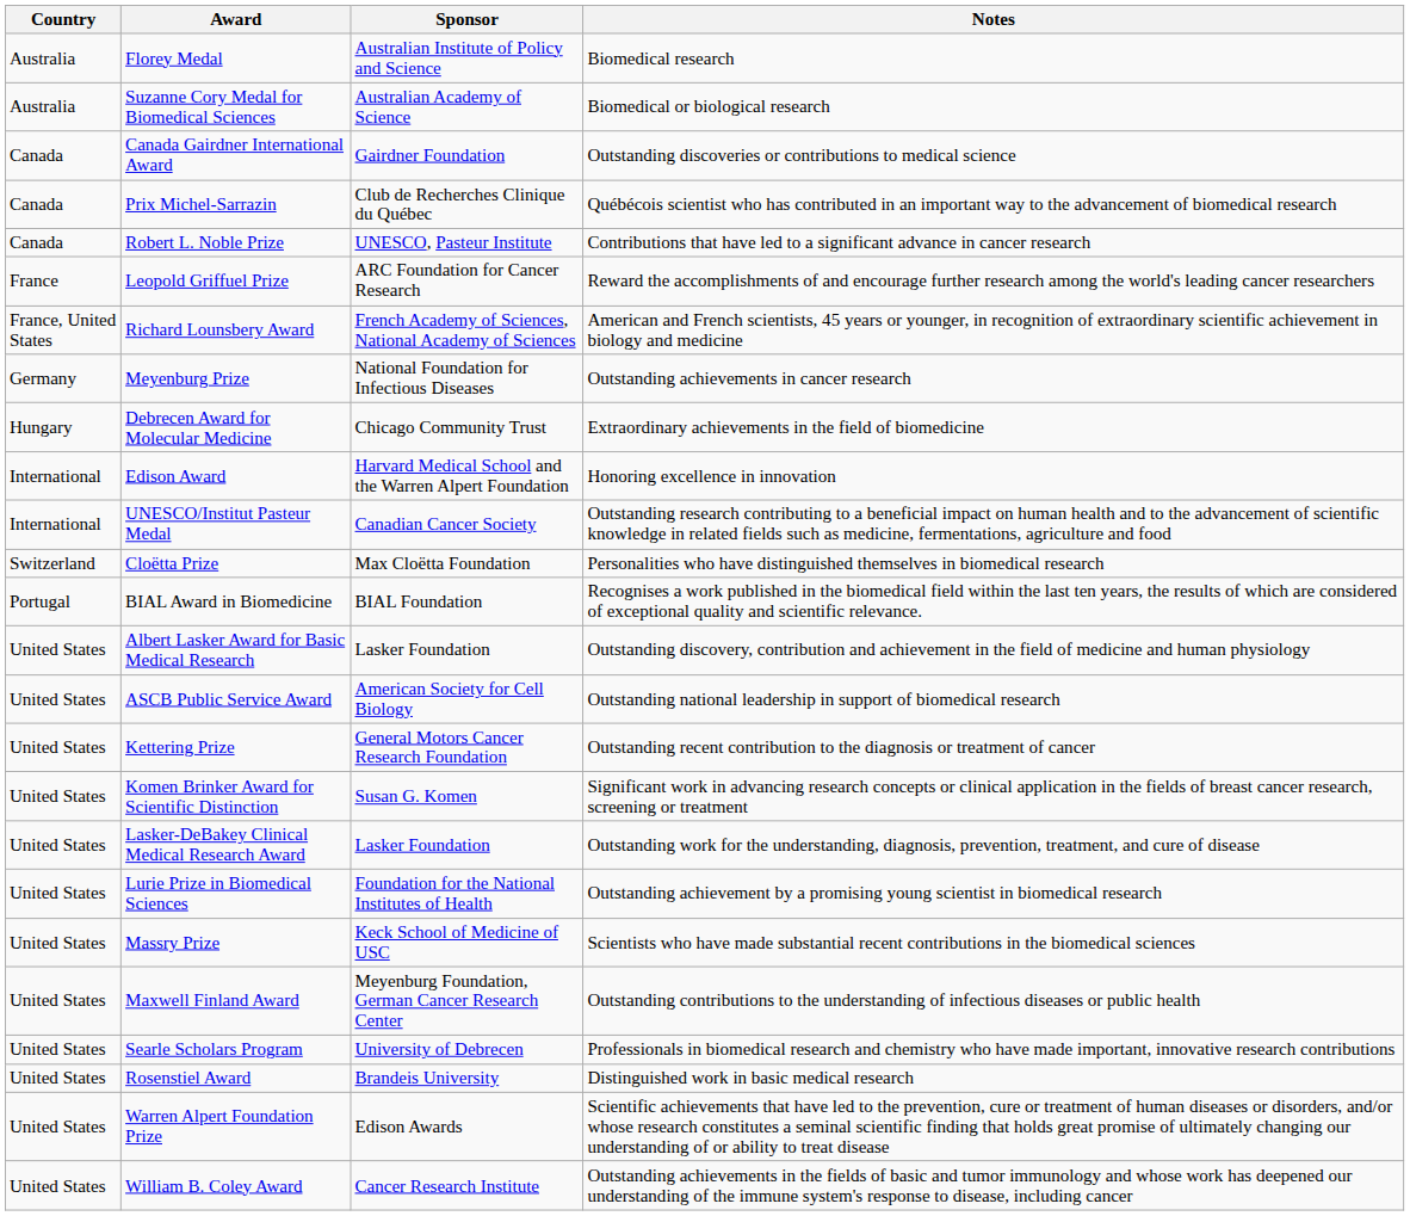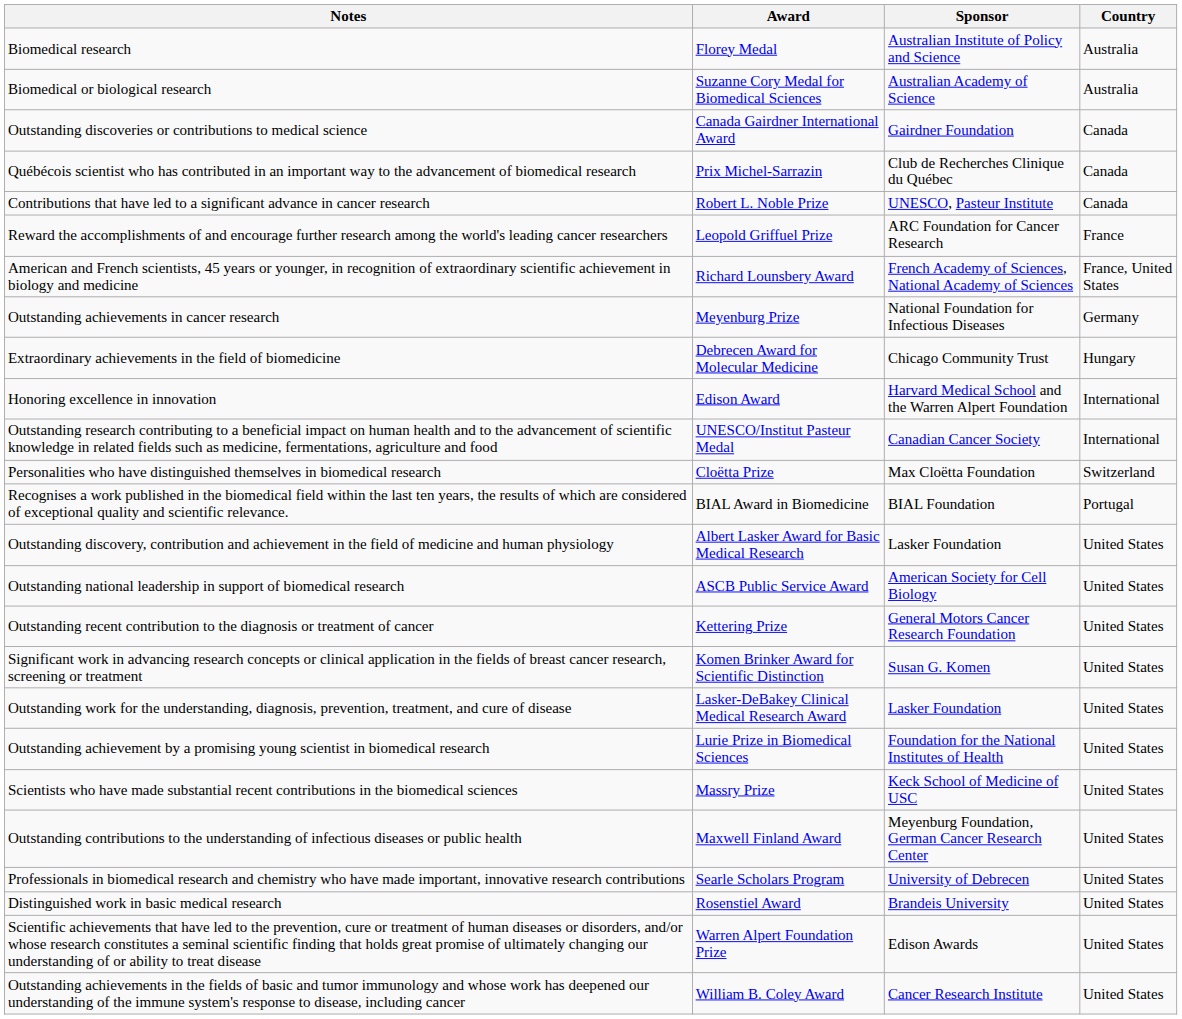 <table Class="wikitable sortable">
 <tr>
-<th style="width:6em;">Country</th>
+<th>Notes</th>
 <th>Award</th>
 <th>Sponsor</th>
-<th>Notes</th>
+<th style="width:6em;">Country</th>
 </tr>
 <tr>
-<td>Australia</td>
+<td>Biomedical research</td>
 <td><a href='#'>Florey Medal</a></td>
 <td><a href='#'>Australian Institute of Policy and Science</a></td>
-<td>Biomedical research</td>
+<td>Australia</td>
 </tr>
 <tr>
-<td>Australia</td>
+<td>Biomedical or biological research </td>
 <td><a href='#'>Suzanne Cory Medal for Biomedical Sciences</a></td>
 <td><a href='#'>Australian Academy of Science</a></td>
-<td>Biomedical or biological research </td>
+<td>Australia</td>
 </tr>
 <tr>
-<td>Canada</td>
+<td>Outstanding discoveries or contributions to medical science</td>
 <td><a href='#'>Canada Gairdner International Award</a></td>
 <td><a href='#'>Gairdner Foundation</a></td>
-<td>Outstanding discoveries or contributions to medical science</td>
+<td>Canada</td>
 </tr>
 <tr>
-<td>Canada</td>
+<td>Québécois scientist who has contributed in an important way to the advancement of biomedical research</td>
 <td><a href='#'>Prix Michel-Sarrazin</a></td>
 <td>Club de Recherches Clinique du Québec</td>
-<td>Québécois scientist who has contributed in an important way to the advancement of biomedical research</td>
+<td>Canada</td>
 </tr>
 <tr>
-<td>Canada</td>
+<td>Contributions that have led to a significant advance in cancer research</td>
 <td><a href='#'>Robert L. Noble Prize</a></td>
 <td><a href='#'>UNESCO</a>, <a href='#'>Pasteur Institute</a></td>
-<td>Contributions that have led to a significant advance in cancer research</td>
+<td>Canada</td>
 </tr>
 <tr>
-<td>France</td>
+<td>Reward the accomplishments of and encourage further research among the world's leading cancer researchers</td>
 <td><a href='#'>Leopold Griffuel Prize</a></td>
 <td>ARC Foundation for Cancer Research</td>
-<td>Reward the accomplishments of and encourage further research among the world's leading cancer researchers</td>
+<td>France</td>
 </tr>
 <tr>
-<td>France, United States</td>
+<td>American and French scientists, 45 years or younger, in recognition of extraordinary scientific achievement in biology and medicine</td>
 <td><a href='#'>Richard Lounsbery Award</a></td>
 <td><a href='#'>French Academy of Sciences</a>, <a href='#'>National Academy of Sciences</a></td>
-<td>American and French scientists, 45 years or younger, in recognition of extraordinary scientific achievement in biology and medicine</td>
+<td>France, United States</td>
 </tr>
 <tr>
-<td>Germany</td>
+<td>Outstanding achievements in cancer research</td>
 <td><a href='#'>Meyenburg Prize</a></td>
 <td>National Foundation for Infectious Diseases</td>
-<td>Outstanding achievements in cancer research</td>
+<td>Germany</td>
 </tr>
 <tr>
-<td>Hungary</td>
+<td>Extraordinary achievements in the field of biomedicine</td>
 <td><a href='#'>Debrecen Award for Molecular Medicine</a></td>
 <td>Chicago Community Trust</td>
-<td>Extraordinary achievements in the field of biomedicine</td>
+<td>Hungary</td>
 </tr>
 <tr>
-<td>International</td>
+<td>Honoring excellence in innovation</td>
 <td><a href='#'>Edison Award</a></td>
 <td><a href='#'>Harvard Medical School</a> and the Warren Alpert Foundation</td>
-<td>Honoring excellence in innovation</td>
+<td>International</td>
 </tr>
 <tr>
-<td>International</td>
+<td>Outstanding research contributing to a beneficial impact on human health and to the advancement of scientific knowledge in related fields such as medicine, fermentations, agriculture and food</td>
 <td><a href='#'>UNESCO/Institut Pasteur Medal</a></td>
 <td><a href='#'>Canadian Cancer Society</a></td>
-<td>Outstanding research contributing to a beneficial impact on human health and to the advancement of scientific knowledge in related fields such as medicine, fermentations, agriculture and food</td>
+<td>International</td>
 </tr>
 <tr>
-<td>Switzerland</td>
+<td>Personalities who have distinguished themselves in biomedical research</td>
 <td><a href='#'>Cloëtta Prize</a></td>
 <td>Max Cloëtta Foundation</td>
-<td>Personalities who have distinguished themselves in biomedical research</td>
+<td>Switzerland</td>
 </tr>
 <tr>
-<td>Portugal</td>
+<td>Recognises a work published in the biomedical field within the last ten years, the results of which are considered of exceptional quality and scientific relevance.</td>
 <td>BIAL Award in Biomedicine</td>
 <td>BIAL Foundation</td>
-<td>Recognises a work published in the biomedical field within the last ten years, the results of which are considered of exceptional quality and scientific relevance.</td>
+<td>Portugal</td>
 </tr>
 <tr>
-<td>United States</td>
+<td>Outstanding discovery, contribution and achievement in the field of medicine and human physiology</td>
 <td><a href='#'>Albert Lasker Award for Basic Medical Research</a></td>
 <td>Lasker Foundation</td>
-<td>Outstanding discovery, contribution and achievement in the field of medicine and human physiology</td>
+<td>United States</td>
 </tr>
 <tr>
-<td>United States</td>
+<td>Outstanding national leadership in support of biomedical research</td>
 <td><a href='#'>ASCB Public Service Award</a></td>
 <td><a href='#'>American Society for Cell Biology</a></td>
-<td>Outstanding national leadership in support of biomedical research</td>
+<td>United States</td>
 </tr>
 <tr>
-<td>United States</td>
+<td>Outstanding recent contribution to the diagnosis or treatment of cancer</td>
 <td><a href='#'>Kettering Prize</a></td>
 <td><a href='#'>General Motors Cancer Research Foundation</a></td>
-<td>Outstanding recent contribution to the diagnosis or treatment of cancer</td>
+<td>United States</td>
 </tr>
 <tr>
-<td>United States</td>
+<td>Significant work in advancing research concepts or clinical application in the fields of breast cancer research, screening or treatment</td>
 <td><a href='#'>Komen Brinker Award for Scientific Distinction</a></td>
 <td><a href='#'>Susan G. Komen</a></td>
-<td>Significant work in advancing research concepts or clinical application in the fields of breast cancer research, screening or treatment</td>
+<td>United States</td>
 </tr>
 <tr>
-<td>United States</td>
+<td>Outstanding work for the understanding, diagnosis, prevention, treatment, and cure of disease</td>
 <td><a href='#'>Lasker-DeBakey Clinical Medical Research Award</a></td>
 <td><a href='#'>Lasker Foundation</a></td>
-<td>Outstanding work for the understanding, diagnosis, prevention, treatment, and cure of disease</td>
+<td>United States</td>
 </tr>
 <tr>
-<td>United States</td>
+<td>Outstanding achievement by a promising young scientist in biomedical research</td>
 <td><a href='#'>Lurie Prize in Biomedical Sciences</a></td>
 <td><a href='#'>Foundation for the National Institutes of Health</a></td>
-<td>Outstanding achievement by a promising young scientist in biomedical research</td>
+<td>United States</td>
 </tr>
 <tr>
-<td>United States</td>
+<td>Scientists who have made substantial recent contributions in the biomedical sciences</td>
 <td><a href='#'>Massry Prize</a></td>
 <td><a href='#'>Keck School of Medicine of USC</a></td>
-<td>Scientists who have made substantial recent contributions in the biomedical sciences</td>
+<td>United States</td>
 </tr>
 <tr>
-<td>United States</td>
+<td>Outstanding contributions to the understanding of infectious diseases or public health</td>
 <td><a href='#'>Maxwell Finland Award</a></td>
 <td>Meyenburg Foundation, <a href='#'>German Cancer Research Center</a></td>
-<td>Outstanding contributions to the understanding of infectious diseases or public health</td>
+<td>United States</td>
 </tr>
 <tr>
-<td>United States</td>
+<td>Professionals in biomedical research and chemistry who have made important, innovative research contributions</td>
 <td><a href='#'>Searle Scholars Program</a></td>
 <td><a href='#'>University of Debrecen</a></td>
-<td>Professionals in biomedical research and chemistry who have made important, innovative research contributions</td>
+<td>United States</td>
 </tr>
 <tr>
-<td>United States</td>
+<td>Distinguished work in basic medical research</td>
 <td><a href='#'>Rosenstiel Award</a></td>
 <td><a href='#'>Brandeis University</a></td>
-<td>Distinguished work in basic medical research</td>
+<td>United States</td>
 </tr>
 <tr>
-<td>United States</td>
+<td>Scientific achievements that have led to the prevention, cure or treatment of human diseases or disorders, and/or whose research constitutes a seminal scientific finding that holds great promise of ultimately changing our understanding of or ability to treat disease</td>
 <td><a href='#'>Warren Alpert Foundation Prize</a></td>
 <td>Edison Awards</td>
-<td>Scientific achievements that have led to the prevention, cure or treatment of human diseases or disorders, and/or whose research constitutes a seminal scientific finding that holds great promise of ultimately changing our understanding of or ability to treat disease</td>
+<td>United States</td>
 </tr>
 <tr>
-<td>United States</td>
+<td>Outstanding achievements in the fields of basic and tumor immunology and whose work has deepened our understanding of the immune system's response to disease, including cancer</td>
 <td><a href='#'>William B. Coley Award</a></td>
 <td><a href='#'>Cancer Research Institute</a></td>
-<td>Outstanding achievements in the fields of basic and tumor immunology and whose work has deepened our understanding of the immune system's response to disease, including cancer</td>
+<td>United States</td>
 </tr>
 </table>
